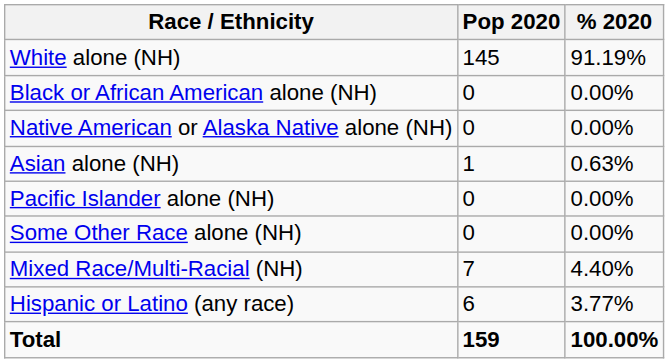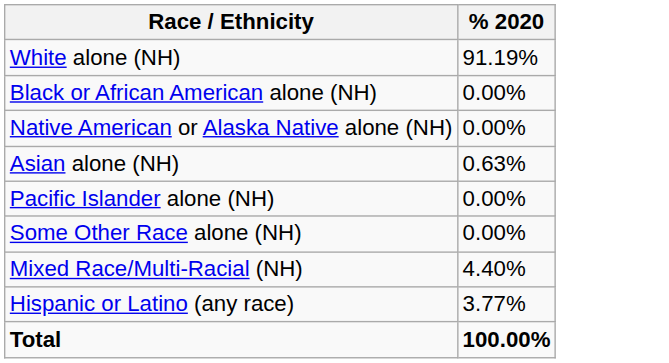 <table class="wikitable">
 <tr>
 <th>Race / Ethnicity</th>
-<th>Pop 2020</th>
 <th>% 2020</th>
 </tr>
 <tr>
 <td><a href='#'>White</a> alone (NH)</td>
-<td>145</td>
 <td>91.19%</td>
 </tr>
 <tr>
 <td><a href='#'>Black or African American</a> alone (NH)</td>
-<td>0</td>
 <td>0.00%</td>
 </tr>
 <tr>
 <td><a href='#'>Native American</a> or <a href='#'>Alaska Native</a> alone (NH)</td>
-<td>0</td>
 <td>0.00%</td>
 </tr>
 <tr>
 <td><a href='#'>Asian</a> alone (NH)</td>
-<td>1</td>
 <td>0.63%</td>
 </tr>
 <tr>
 <td><a href='#'>Pacific Islander</a> alone (NH)</td>
-<td>0</td>
 <td>0.00%</td>
 </tr>
 <tr>
 <td><a href='#'>Some Other Race</a> alone (NH)</td>
-<td>0</td>
 <td>0.00%</td>
 </tr>
 <tr>
 <td><a href='#'>Mixed Race/Multi-Racial</a> (NH)</td>
-<td>7</td>
 <td>4.40%</td>
 </tr>
 <tr>
 <td><a href='#'>Hispanic or Latino</a> (any race)</td>
-<td>6</td>
 <td>3.77%</td>
 </tr>
 <tr>
 <td><strong>Total</strong></td>
-<td><strong>159</strong></td>
 <td><strong>100.00%</strong></td>
 </tr>
 </table>
